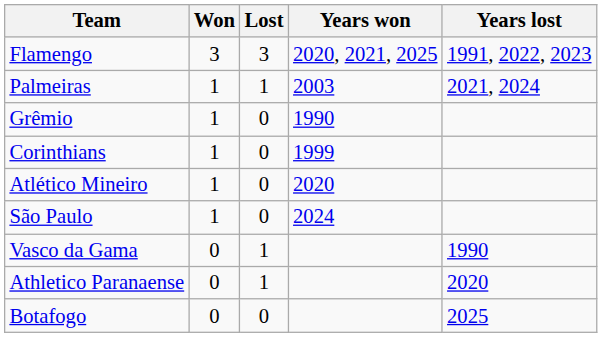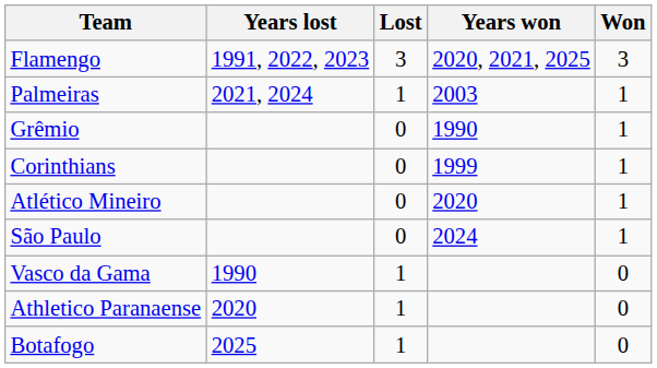 <table class="wikitable sortable">
 <tr>
 <th>Team</th>
-<th>Won</th>
+<th class="unsortable">Years lost</th>
 <th>Lost</th>
 <th class="unsortable">Years won</th>
-<th class="unsortable">Years lost</th>
+<th>Won</th>
 </tr>
 <tr>
 <td><a href='#'>Flamengo</a></td>
-<td align=center>3</td>
+<td><a href='#'>1991</a>, <a href='#'>2022</a>, <a href='#'>2023</a></td>
 <td align=center>3</td>
 <td><a href='#'>2020</a>, <a href='#'>2021</a>, <a href='#'>2025</a></td>
-<td><a href='#'>1991</a>, <a href='#'>2022</a>, <a href='#'>2023</a></td>
+<td align=center>3</td>
 </tr>
 <tr>
 <td><a href='#'>Palmeiras</a></td>
-<td align=center>1</td>
+<td><a href='#'>2021</a>, <a href='#'>2024</a></td>
 <td align=center>1</td>
 <td><a href='#'>2003</a></td>
-<td><a href='#'>2021</a>, <a href='#'>2024</a></td>
+<td align=center>1</td>
 </tr>
 <tr>
 <td><a href='#'>Grêmio</a></td>
-<td align=center>1</td>
+<td></td>
 <td align=center>0</td>
 <td><a href='#'>1990</a></td>
-<td></td>
+<td align=center>1</td>
 </tr>
 <tr>
 <td><a href='#'>Corinthians</a></td>
-<td align=center>1</td>
+<td></td>
 <td align=center>0</td>
 <td><a href='#'>1999</a></td>
-<td></td>
+<td align=center>1</td>
 </tr>
 <tr>
 <td><a href='#'>Atlético Mineiro</a></td>
-<td align=center>1</td>
+<td></td>
 <td align=center>0</td>
 <td><a href='#'>2020</a></td>
-<td></td>
+<td align=center>1</td>
 </tr>
 <tr>
 <td><a href='#'>São Paulo</a></td>
-<td align=center>1</td>
+<td></td>
 <td align=center>0</td>
 <td><a href='#'>2024</a></td>
-<td></td>
+<td align=center>1</td>
 </tr>
 <tr>
 <td><a href='#'>Vasco da Gama</a></td>
-<td align=center>0</td>
+<td><a href='#'>1990</a></td>
 <td align=center>1</td>
 <td></td>
-<td><a href='#'>1990</a></td>
+<td align=center>0</td>
 </tr>
 <tr>
 <td><a href='#'>Athletico Paranaense</a></td>
-<td align=center>0</td>
+<td><a href='#'>2020</a></td>
 <td align=center>1</td>
 <td></td>
-<td><a href='#'>2020</a></td>
+<td align=center>0</td>
 </tr>
 <tr>
 <td><a href='#'>Botafogo</a></td>
+<td><a href='#'>2025</a></td>
+<td align=center>1</td>
+<td></td>
 <td align=center>0</td>
-<td align=center>0</td>
-<td></td>
-<td><a href='#'>2025</a></td>
 </tr>
 </table>
